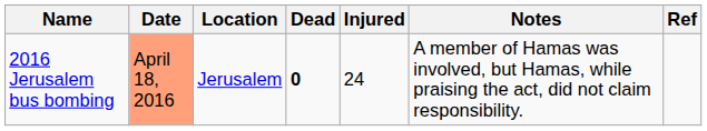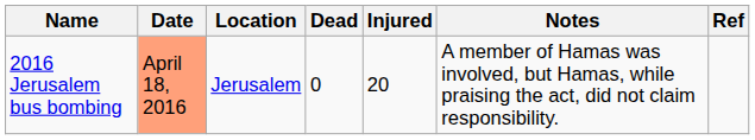 <table class="wikitable">
 <tr>
 <th>Name</th>
 <th>Date</th>
 <th>Location</th>
 <th>Dead</th>
 <th>Injured</th>
 <th>Notes</th>
 <th>Ref</th>
 </tr>
 <tr>
 <td><a href='#'>2016 Jerusalem bus bombing</a></td>
 <td style="background: lightsalmon;">April 18, 2016</td>
 <td><a href='#'>Jerusalem</a></td>
-<td><strong>0</strong></td>
-<td>24</td>
+<td>0</td>
+<td>20</td>
 <td>A member of Hamas was involved, but Hamas, while praising the act, did not claim responsibility.</td>
 <td></td>
 </tr>
 </table>
